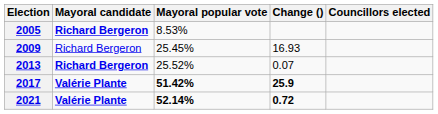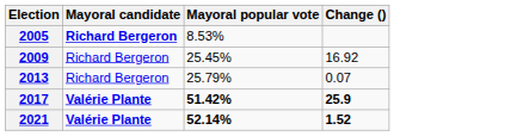 <table class="wikitable sortable">
 <tr>
 <th>Election</th>
 <th>Mayoral candidate</th>
 <th>Mayoral popular vote</th>
 <th>Change (<a href='#'></a>)</th>
-<th>Councillors elected</th>
 </tr>
 <tr>
 <th><a href='#'>2005</a></th>
 <td><strong><a href='#'>Richard Bergeron</a></strong></td>
 <td>8.53%</td>
 <td></td>
-<td></td>
 </tr>
 <tr>
 <th><a href='#'>2009</a></th>
 <td><a href='#'>Richard Bergeron</a></td>
 <td>25.45%</td>
-<td> 16.93</td>
-<td></td>
+<td> 16.92</td>
 </tr>
 <tr>
 <th><a href='#'>2013</a></th>
-<td><strong><a href='#'>Richard Bergeron</a></strong></td>
-<td>25.52%</td>
+<td><a href='#'>Richard Bergeron</a></td>
+<td>25.79%</td>
 <td> 0.07</td>
-<td></td>
 </tr>
 <tr>
 <th><a href='#'>2017</a></th>
 <td><strong><a href='#'>Valérie Plante</a></strong></td>
 <td><strong>51.42%</strong></td>
 <td><strong> 25.9</strong></td>
-<td><strong></strong></td>
 </tr>
 <tr>
 <th><a href='#'>2021</a></th>
 <td><strong><a href='#'>Valérie Plante</a></strong></td>
 <td><strong>52.14%</strong></td>
-<td><strong> 0.72</strong></td>
-<td><strong></strong></td>
+<td><strong> 1.52</strong></td>
 </tr>
 </table>
